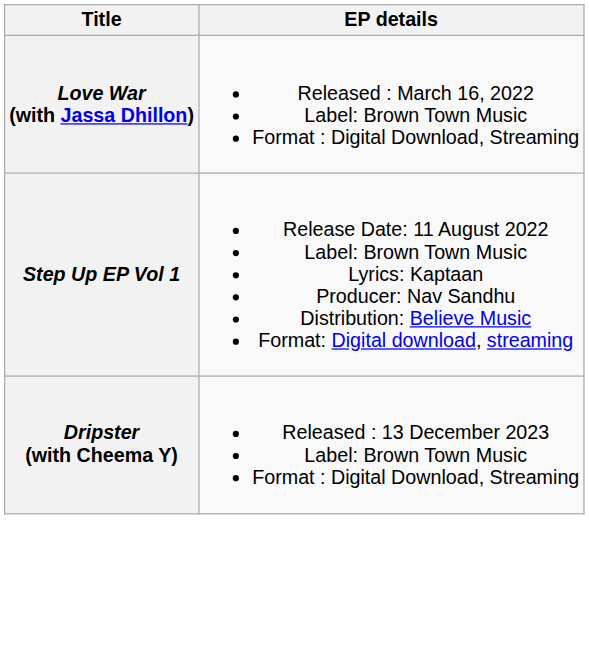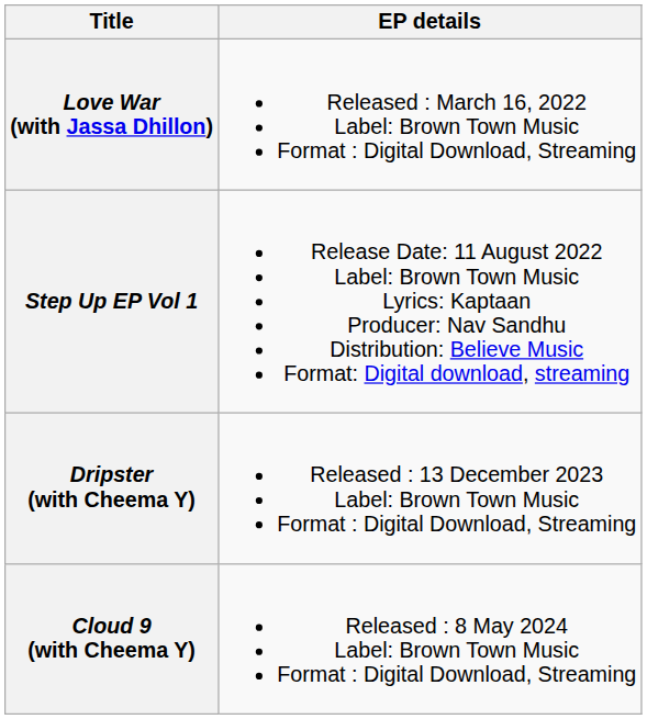 <table class="wikitable plainrowheaders" style="text-align:center;">
 <tr>
 <th scope="col">Title</th>
 <th scope="col">EP details</th>
 </tr>
 <tr>
 <th scope="row"><em>Love War</em><br><span>(with <a href='#'>Jassa Dhillon</a>)</span></th>
 <td><br><ul><li>Released : March 16, 2022</li><li>Label: Brown Town Music</li><li>Format : Digital Download, Streaming</li></ul></td>
 </tr>
 <tr>
 <th scope="row"><em>Step Up EP Vol 1</em></th>
 <td><br><ul><li>Release Date: 11 August 2022</li><li>Label: Brown Town Music</li><li>Lyrics: Kaptaan</li><li>Producer: Nav Sandhu</li><li>Distribution: <a href='#'>Believe Music</a></li><li>Format: <a href='#'>Digital download</a>, <a href='#'>streaming</a></li></ul></td>
 </tr>
 <tr>
 <th scope="row"><em>Dripster</em><br><span>(with Cheema Y)</span></th>
 <td><br><ul><li>Released : 13 December 2023</li><li>Label: Brown Town Music</li><li>Format : Digital Download, Streaming</li></ul></td>
 </tr>
+<tr>
+<th scope="row"><em>Cloud 9</em><br><span>(with Cheema Y)</span></th>
+<td><br><ul><li>Released : 8 May 2024</li><li>Label: Brown Town Music</li><li>Format : Digital Download, Streaming</li></ul></td>
+</tr>
 </table>
